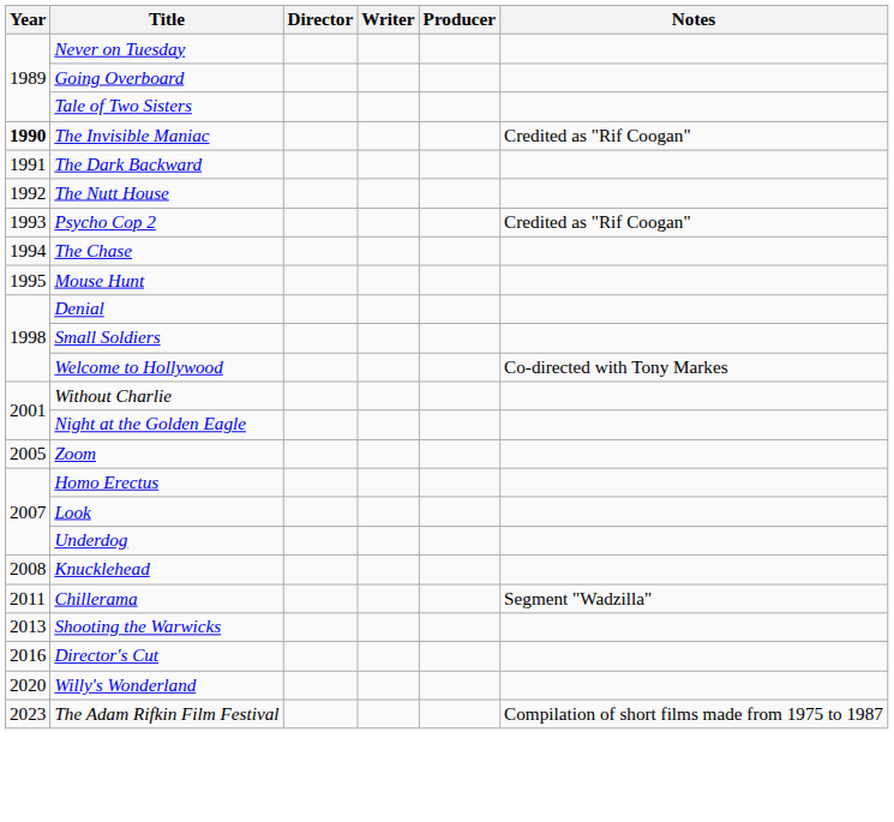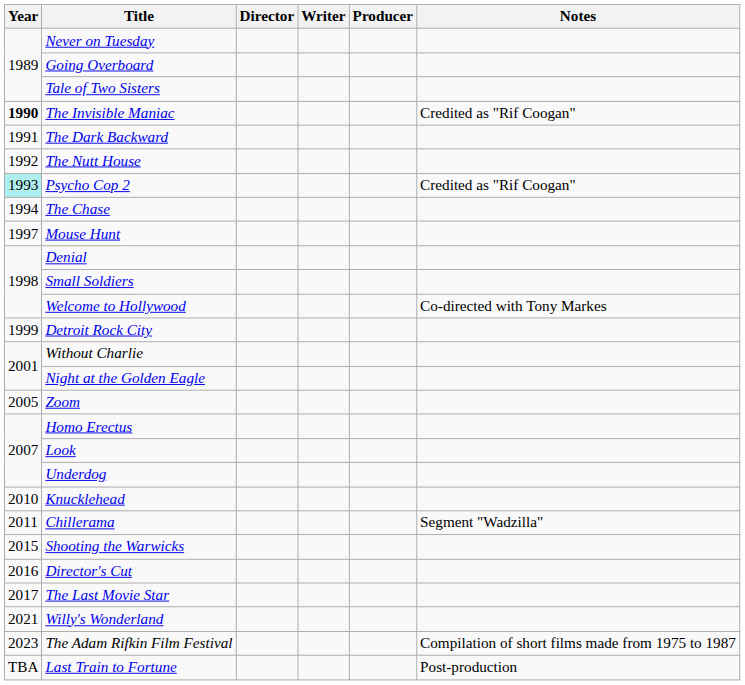 <table class="wikitable">
 <tr>
 <th>Year</th>
 <th>Title</th>
 <th>Director</th>
 <th>Writer</th>
 <th>Producer</th>
 <th>Notes</th>
 </tr>
 <tr>
 <td rowspan="3">1989</td>
 <td><em><a href='#'>Never on Tuesday</a></em></td>
 <td></td>
 <td></td>
 <td></td>
 <td></td>
 </tr>
 <tr>
 <td><em><a href='#'>Going Overboard</a></em></td>
 <td></td>
 <td></td>
 <td></td>
 <td></td>
 </tr>
 <tr>
 <td><em><a href='#'>Tale of Two Sisters</a></em></td>
 <td></td>
 <td></td>
 <td></td>
 <td></td>
 </tr>
 <tr>
 <td><strong>1990</strong></td>
 <td><em><a href='#'>The Invisible Maniac</a></em></td>
 <td></td>
 <td></td>
 <td></td>
 <td>Credited as "Rif Coogan"</td>
 </tr>
 <tr>
 <td>1991</td>
 <td><em><a href='#'>The Dark Backward</a></em></td>
 <td></td>
 <td></td>
 <td></td>
 <td></td>
 </tr>
 <tr>
 <td>1992</td>
 <td><em><a href='#'>The Nutt House</a></em></td>
 <td></td>
 <td></td>
 <td></td>
 <td></td>
 </tr>
 <tr>
-<td>1993</td>
+<td style="background: paleturquoise;">1993</td>
 <td><em><a href='#'>Psycho Cop 2</a></em></td>
 <td></td>
 <td></td>
 <td></td>
 <td>Credited as "Rif Coogan"</td>
 </tr>
 <tr>
 <td>1994</td>
 <td><em><a href='#'>The Chase</a></em></td>
 <td></td>
 <td></td>
 <td></td>
 <td></td>
 </tr>
 <tr>
-<td>1995</td>
+<td>1997</td>
 <td><em><a href='#'>Mouse Hunt</a></em></td>
 <td></td>
 <td></td>
 <td></td>
 <td></td>
 </tr>
 <tr>
 <td rowspan="3">1998</td>
 <td><em><a href='#'>Denial</a></em></td>
 <td></td>
 <td></td>
 <td></td>
 <td></td>
 </tr>
 <tr>
 <td><em><a href='#'>Small Soldiers</a></em></td>
 <td></td>
 <td></td>
 <td></td>
 <td></td>
 </tr>
 <tr>
 <td><em><a href='#'>Welcome to Hollywood</a></em></td>
 <td></td>
 <td></td>
 <td></td>
 <td>Co-directed with Tony Markes</td>
+</tr>
+<tr>
+<td>1999</td>
+<td><em><a href='#'>Detroit Rock City</a></em></td>
+<td></td>
+<td></td>
+<td></td>
+<td></td>
 </tr>
 <tr>
 <td rowspan="2">2001</td>
 <td><em>Without Charlie</em></td>
 <td></td>
 <td></td>
 <td></td>
 <td></td>
 </tr>
 <tr>
 <td><em><a href='#'>Night at the Golden Eagle</a></em></td>
 <td></td>
 <td></td>
 <td></td>
 <td></td>
 </tr>
 <tr>
 <td>2005</td>
 <td><em><a href='#'>Zoom</a></em></td>
 <td></td>
 <td></td>
 <td></td>
 <td></td>
 </tr>
 <tr>
 <td rowspan=3>2007</td>
 <td><em><a href='#'>Homo Erectus</a></em></td>
 <td></td>
 <td></td>
 <td></td>
 <td></td>
 </tr>
 <tr>
 <td><em><a href='#'>Look</a></em></td>
 <td></td>
 <td></td>
 <td></td>
 <td></td>
 </tr>
 <tr>
 <td><em><a href='#'>Underdog</a></em></td>
 <td></td>
 <td></td>
 <td></td>
 <td></td>
 </tr>
 <tr>
-<td>2008</td>
+<td>2010</td>
 <td><em><a href='#'>Knucklehead</a></em></td>
 <td></td>
 <td></td>
 <td></td>
 <td></td>
 </tr>
 <tr>
 <td>2011</td>
 <td><em><a href='#'>Chillerama</a></em></td>
 <td></td>
 <td></td>
 <td></td>
 <td>Segment "Wadzilla"</td>
 </tr>
 <tr>
-<td>2013</td>
+<td>2015</td>
 <td><em><a href='#'>Shooting the Warwicks</a></em></td>
 <td></td>
 <td></td>
 <td></td>
 <td></td>
 </tr>
 <tr>
 <td>2016</td>
 <td><em><a href='#'>Director's Cut</a></em></td>
 <td></td>
 <td></td>
 <td></td>
 <td></td>
 </tr>
 <tr>
-<td>2020</td>
+<td>2017</td>
+<td><em><a href='#'>The Last Movie Star</a></em></td>
+<td></td>
+<td></td>
+<td></td>
+<td></td>
+</tr>
+<tr>
+<td>2021</td>
 <td><em><a href='#'>Willy's Wonderland</a></em></td>
 <td></td>
 <td></td>
 <td></td>
 <td></td>
 </tr>
 <tr>
 <td>2023</td>
 <td><em>The Adam Rifkin Film Festival</em></td>
 <td></td>
 <td></td>
 <td></td>
 <td>Compilation of short films made from 1975 to 1987</td>
 </tr>
+<tr>
+<td>TBA</td>
+<td><em><a href='#'>Last Train to Fortune</a></em></td>
+<td></td>
+<td></td>
+<td></td>
+<td>Post-production</td>
+</tr>
 </table>
